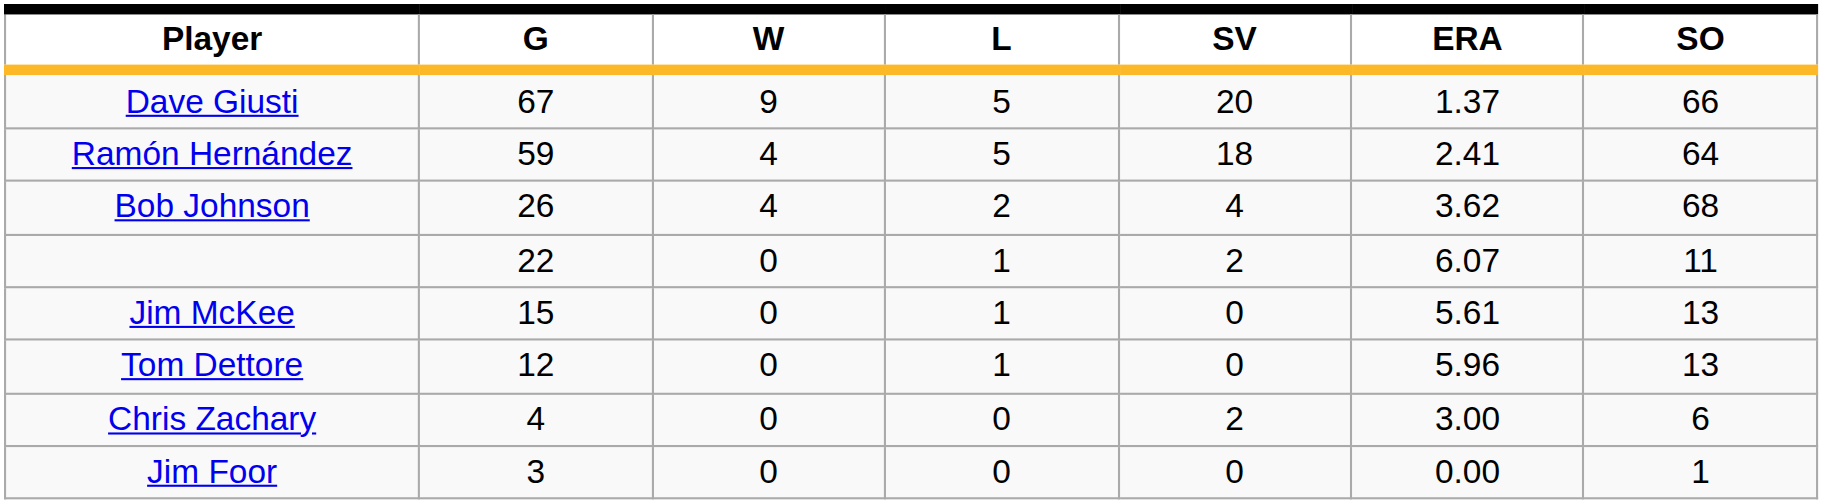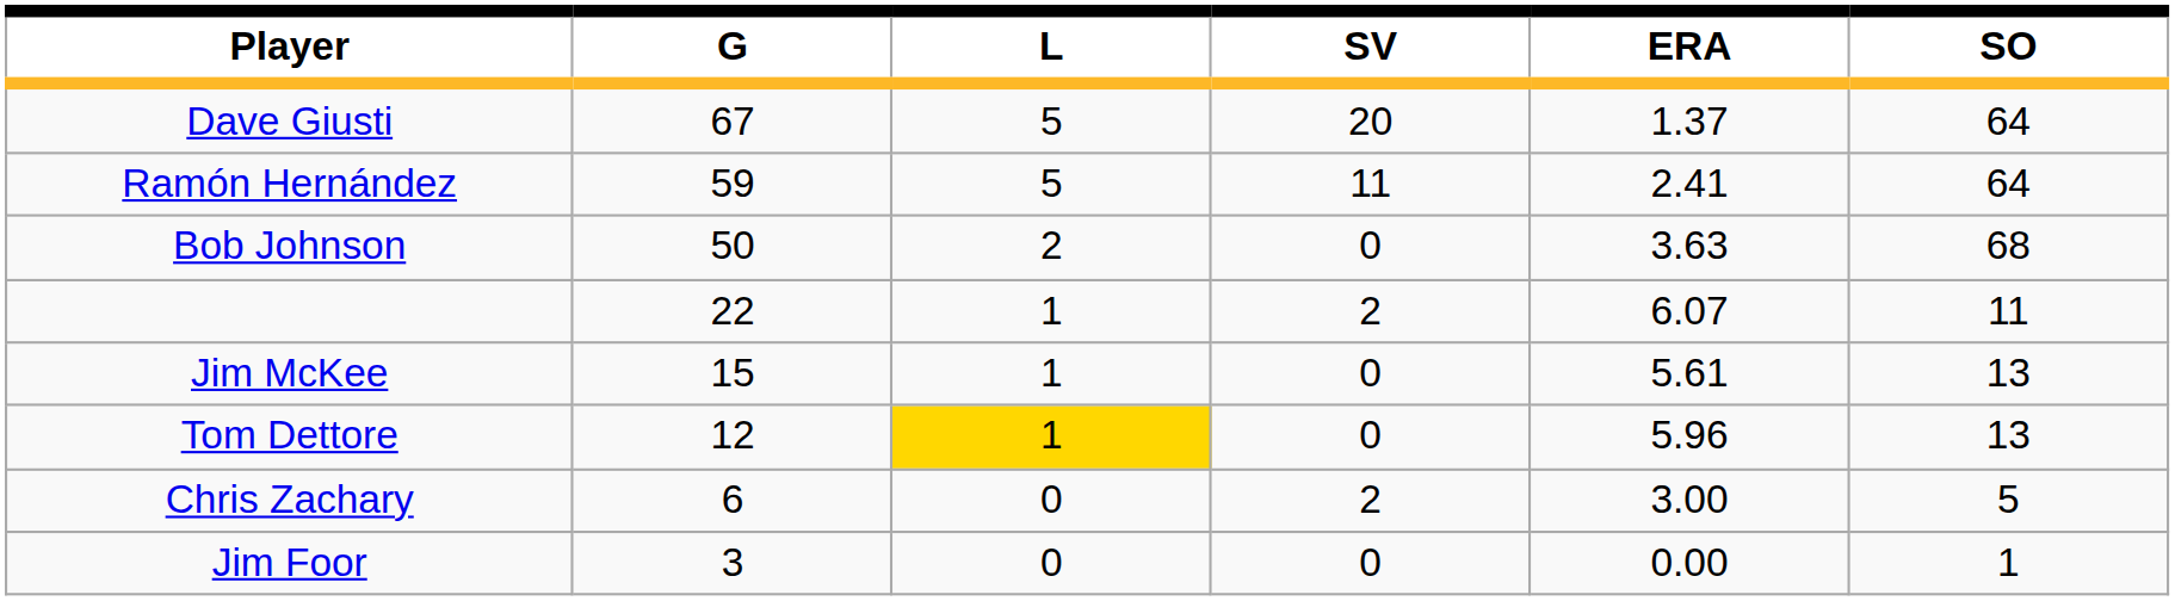 <table class="wikitable sortable">
 <tr>
 <th style="background:#FFFFFF; border-top:#000000 5px solid; border-bottom:#FDB827 5px solid;" width="16%">Player</th>
 <th style="background:#FFFFFF; border-top:#000000 5px solid; border-bottom:#FDB827 5px solid;" width="9%">G</th>
-<th style="background:#FFFFFF; border-top:#000000 5px solid; border-bottom:#FDB827 5px solid;" width="9%">W</th>
 <th style="background:#FFFFFF; border-top:#000000 5px solid; border-bottom:#FDB827 5px solid;" width="9%">L</th>
 <th style="background:#FFFFFF; border-top:#000000 5px solid; border-bottom:#FDB827 5px solid;" width="9%">SV</th>
 <th style="background:#FFFFFF; border-top:#000000 5px solid; border-bottom:#FDB827 5px solid;" width="9%">ERA</th>
 <th style="background:#FFFFFF; border-top:#000000 5px solid; border-bottom:#FDB827 5px solid;" width="9%">SO</th>
 </tr>
 <tr align="center">
 <td><a href='#'>Dave Giusti</a></td>
 <td>67</td>
-<td>9</td>
 <td>5</td>
 <td>20</td>
 <td>1.37</td>
-<td>66</td>
+<td>64</td>
 </tr>
 <tr align=center>
 <td><a href='#'>Ramón Hernández</a></td>
 <td>59</td>
-<td>4</td>
 <td>5</td>
-<td>18</td>
+<td>11</td>
 <td>2.41</td>
 <td>64</td>
 </tr>
 <tr align=center>
 <td><a href='#'>Bob Johnson</a></td>
-<td>26</td>
-<td>4</td>
+<td>50</td>
 <td>2</td>
-<td>4</td>
-<td>3.62</td>
+<td>0</td>
+<td>3.63</td>
 <td>68</td>
 </tr>
 <tr align=center>
 <td></td>
 <td>22</td>
-<td>0</td>
 <td>1</td>
 <td>2</td>
 <td>6.07</td>
 <td>11</td>
 </tr>
 <tr align=center>
 <td><a href='#'>Jim McKee</a></td>
 <td>15</td>
-<td>0</td>
 <td>1</td>
 <td>0</td>
 <td>5.61</td>
 <td>13</td>
 </tr>
 <tr align=center>
 <td><a href='#'>Tom Dettore</a></td>
 <td>12</td>
-<td>0</td>
-<td>1</td>
+<td style="background: gold;">1</td>
 <td>0</td>
 <td>5.96</td>
 <td>13</td>
 </tr>
 <tr align=center>
 <td><a href='#'>Chris Zachary</a></td>
-<td>4</td>
-<td>0</td>
+<td>6</td>
 <td>0</td>
 <td>2</td>
 <td>3.00</td>
-<td>6</td>
+<td>5</td>
 </tr>
 <tr align=center>
 <td><a href='#'>Jim Foor</a></td>
 <td>3</td>
 <td>0</td>
 <td>0</td>
-<td>0</td>
 <td>0.00</td>
 <td>1</td>
 </tr>
 </table>
